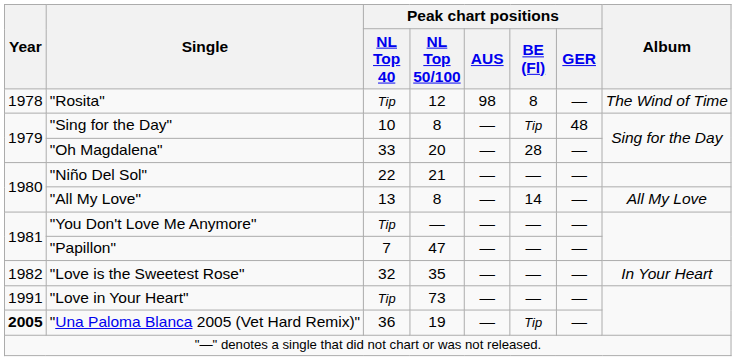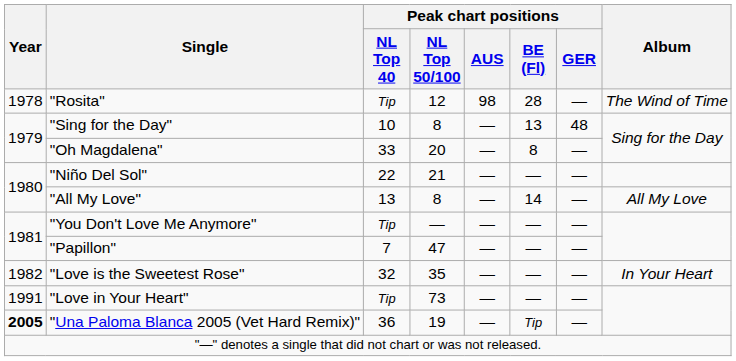 <table class="wikitable">
 <tr>
 <th rowspan="2">Year</th>
 <th rowspan="2">Single</th>
 <th colspan="5">Peak chart positions</th>
 <th rowspan="2">Album</th>
 </tr>
 <tr>
 <th width="40"><a href='#'>NL<br>Top 40</a></th>
 <th width="40"><a href='#'>NL<br>Top 50/100</a></th>
 <th width="40"><a href='#'>AUS</a></th>
 <th width="40"><a href='#'>BE <br>(Fl)</a></th>
 <th width="40"><a href='#'>GER</a></th>
 </tr>
 <tr>
 <td>1978</td>
 <td>"Rosita"</td>
 <td align="center"><small><em>Tip</em></small></td>
 <td align="center">12</td>
 <td align="center">98</td>
-<td align="center">8</td>
+<td align="center">28</td>
 <td align="center">—</td>
 <td align="center"><em>The Wind of Time</em></td>
 </tr>
 <tr>
 <td rowspan="2">1979</td>
 <td>"Sing for the Day"</td>
 <td align="center">10</td>
 <td align="center">8</td>
 <td align="center">—</td>
-<td align="center"><small><em>Tip</em></small></td>
+<td align="center">13</td>
 <td align="center">48</td>
 <td rowspan="2" align="center"><em>Sing for the Day</em></td>
 </tr>
 <tr>
 <td>"Oh Magdalena"</td>
 <td align="center">33</td>
 <td align="center">20</td>
 <td align="center">—</td>
-<td align="center">28</td>
+<td align="center">8</td>
 <td align="center">—</td>
 </tr>
 <tr>
 <td rowspan="2">1980</td>
 <td>"Niño Del Sol"</td>
 <td align="center">22</td>
 <td align="center">21</td>
 <td align="center">—</td>
 <td align="center">—</td>
 <td align="center">—</td>
 </tr>
 <tr>
 <td>"All My Love"</td>
 <td align="center">13</td>
 <td align="center">8</td>
 <td align="center">—</td>
 <td align="center">14</td>
 <td align="center">—</td>
 <td align="center"><em>All My Love</em></td>
 </tr>
 <tr>
 <td rowspan="2">1981</td>
 <td>"You Don't Love Me Anymore"</td>
 <td align="center"><small><em>Tip</em></small></td>
 <td align="center">—</td>
 <td align="center">—</td>
 <td align="center">—</td>
 <td align="center">—</td>
 </tr>
 <tr>
 <td>"Papillon"</td>
 <td align="center">7</td>
 <td align="center">47</td>
 <td align="center">—</td>
 <td align="center">—</td>
 <td align="center">—</td>
 </tr>
 <tr>
 <td>1982</td>
 <td>"Love is the Sweetest Rose"</td>
 <td align="center">32</td>
 <td align="center">35</td>
 <td align="center">—</td>
 <td align="center">—</td>
 <td align="center">—</td>
 <td rowspan="1" align="center"><em>In Your Heart</em></td>
 </tr>
 <tr>
 <td>1991</td>
 <td>"Love in Your Heart"</td>
 <td align="center"><small><em>Tip</em></small></td>
 <td align="center">73</td>
 <td align="center">—</td>
 <td align="center">—</td>
 <td align="center">—</td>
 </tr>
 <tr>
 <td><strong>2005</strong></td>
 <td>"<a href='#'>Una Paloma Blanca</a> 2005 (Vet Hard Remix)"</td>
 <td align="center">36</td>
 <td align="center">19</td>
 <td align="center">—</td>
 <td align="center"><small><em>Tip</em></small></td>
 <td align="center">—</td>
 </tr>
 <tr>
 <td colspan="8" align="center" style="font-size:85%">"—" denotes a single that did not chart or was not released.</td>
 </tr>
 </table>
